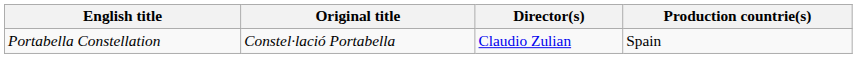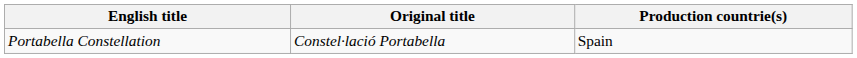 <table class="sortable wikitable" style="width:100%; margin-bottom:4px" cellpadding="5">
 <tr>
 <th scope="col">English title</th>
 <th scope="col">Original title</th>
-<th scope="col">Director(s)</th>
 <th scope="col">Production countrie(s)</th>
 </tr>
 <tr>
 <td><em>Portabella Constellation</em></td>
 <td><em>Constel·lació Portabella</em></td>
-<td><a href='#'>Claudio Zulian</a></td>
 <td>Spain</td>
 </tr>
 </table>
